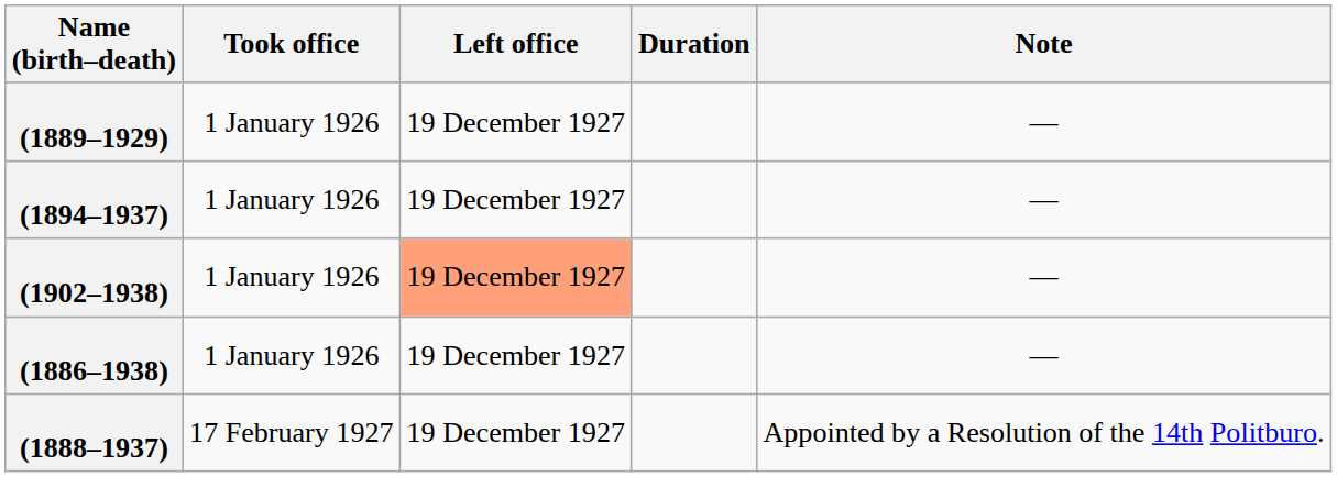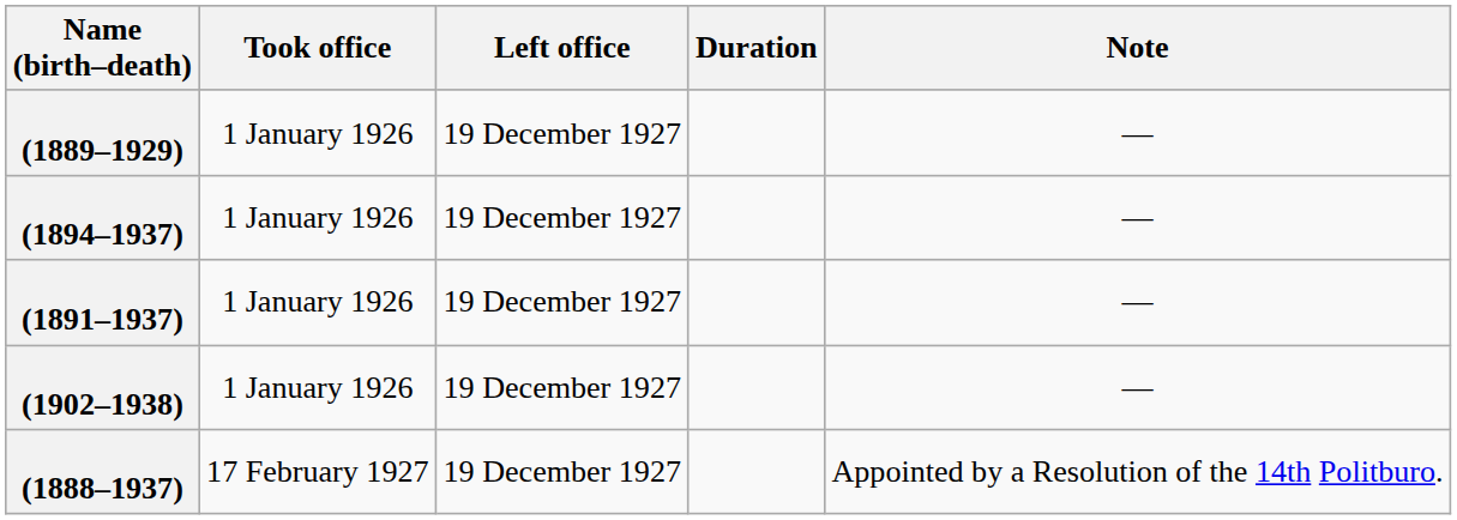 <table class="wikitable plainrowheaders sortable" style="text-align:center;" border="1">
 <tr>
 <th scope="col">Name<br>(birth–death)</th>
 <th scope="col">Took office</th>
 <th scope="col">Left office</th>
 <th scope="col">Duration</th>
 <th scope="col">Note</th>
 </tr>
 <tr>
 <th scope="row"><br>(1889–1929)</th>
 <td>1 January 1926</td>
 <td>19 December 1927</td>
 <td></td>
 <td>—</td>
 </tr>
 <tr>
 <th scope="row"><br>(1894–1937)</th>
 <td>1 January 1926</td>
 <td>19 December 1927</td>
 <td></td>
 <td>—</td>
 </tr>
 <tr>
-<th scope="row"><br>(1902–1938)</th>
+<th scope="row"><br>(1891–1937)</th>
 <td>1 January 1926</td>
-<td style="background: lightsalmon;">19 December 1927</td>
+<td>19 December 1927</td>
 <td></td>
 <td>—</td>
 </tr>
 <tr>
-<th scope="row"><br>(1886–1938)</th>
+<th scope="row"><br>(1902–1938)</th>
 <td>1 January 1926</td>
 <td>19 December 1927</td>
 <td></td>
 <td>—</td>
 </tr>
 <tr>
 <th scope="row"><br>(1888–1937)</th>
 <td>17 February 1927</td>
 <td>19 December 1927</td>
 <td></td>
 <td align="left">Appointed by a Resolution of the <a href='#'>14th</a> <a href='#'>Politburo</a>.</td>
 </tr>
 </table>
